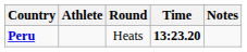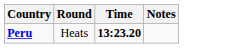 <table class="wikitable sortable" style="text-align:center">
 <tr>
 <th>Country</th>
-<th>Athlete</th>
 <th>Round</th>
 <th>Time</th>
 <th>Notes</th>
 </tr>
 <tr>
 <td align=left><strong><a href='#'>Peru</a></strong></td>
-<td align=left></td>
 <td>Heats</td>
 <td><strong>13:23.20</strong></td>
 <td></td>
 </tr>
 </table>
